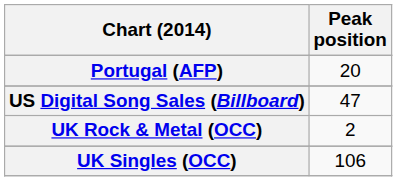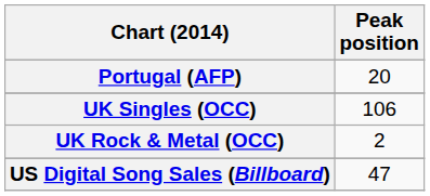 <table class="wikitable sortable plainrowheaders" style="text-align:center">
 <tr>
 <th scope="col">Chart (2014)</th>
 <th scope="col">Peak<br>position</th>
 </tr>
 <tr>
 </tr>
 <tr>
 </tr>
 <tr>
 </tr>
 <tr>
 </tr>
 <tr>
 </tr>
 <tr>
 </tr>
 <tr>
 </tr>
 <tr>
 </tr>
 <tr>
 </tr>
 <tr>
 </tr>
 <tr>
 </tr>
 <tr>
 </tr>
 <tr>
 <th scope="row"><a href='#'>Portugal</a> (<a href='#'>AFP</a>)</th>
 <td>20</td>
 </tr>
 <tr>
 </tr>
 <tr>
 </tr>
 <tr>
-<th scope="row">US <a href='#'>Digital Song Sales</a> (<em><a href='#'>Billboard</a></em>)</th>
-<td>47</td>
+<th scope="row"><a href='#'>UK Singles</a> (<a href='#'>OCC</a>)</th>
+<td>106</td>
 </tr>
 <tr>
 <th scope="row"><a href='#'>UK Rock & Metal</a> (<a href='#'>OCC</a>)</th>
 <td>2</td>
 </tr>
 <tr>
 </tr>
 <tr>
-<th scope="row"><a href='#'>UK Singles</a> (<a href='#'>OCC</a>)</th>
-<td>106</td>
+<th scope="row">US <a href='#'>Digital Song Sales</a> (<em><a href='#'>Billboard</a></em>)</th>
+<td>47</td>
 </tr>
 <tr>
 </tr>
 <tr>
 </tr>
 <tr>
 </tr>
 <tr>
 </tr>
 <tr>
 </tr>
 </table>
